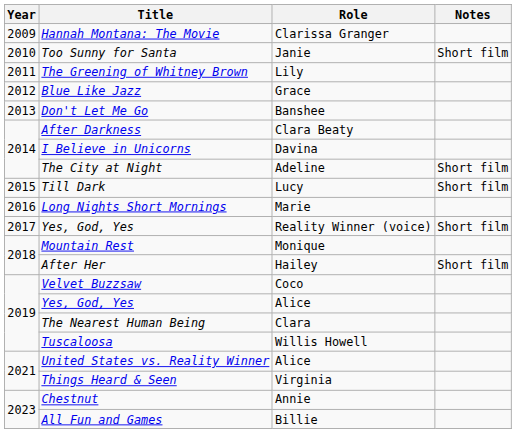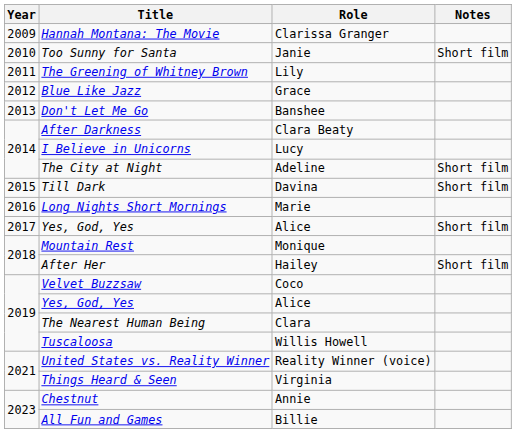 <table class="wikitable sortable">
 <tr>
 <th>Year</th>
 <th>Title</th>
 <th>Role</th>
 <th class="unsortable">Notes</th>
 </tr>
 <tr>
 <td>2009</td>
 <td><em><a href='#'>Hannah Montana: The Movie</a></em></td>
 <td>Clarissa Granger</td>
 <td></td>
 </tr>
 <tr>
 <td>2010</td>
 <td><em>Too Sunny for Santa</em></td>
 <td>Janie</td>
 <td>Short film</td>
 </tr>
 <tr>
 <td>2011</td>
 <td><em><a href='#'>The Greening of Whitney Brown</a></em></td>
 <td>Lily</td>
 <td></td>
 </tr>
 <tr>
 <td>2012</td>
 <td><em><a href='#'>Blue Like Jazz</a></em></td>
 <td>Grace</td>
 <td></td>
 </tr>
 <tr>
 <td>2013</td>
 <td><em><a href='#'>Don't Let Me Go</a></em></td>
 <td>Banshee</td>
 <td></td>
 </tr>
 <tr>
 <td rowspan="3">2014</td>
 <td><em><a href='#'>After Darkness</a></em></td>
 <td>Clara Beaty</td>
 <td></td>
 </tr>
 <tr>
 <td><em><a href='#'>I Believe in Unicorns</a></em></td>
-<td>Davina</td>
+<td>Lucy</td>
 <td></td>
 </tr>
 <tr>
 <td><em>The City at Night</em></td>
 <td>Adeline</td>
 <td>Short film</td>
 </tr>
 <tr>
 <td>2015</td>
 <td><em>Till Dark</em></td>
-<td>Lucy</td>
+<td>Davina</td>
 <td>Short film</td>
 </tr>
 <tr>
 <td>2016</td>
 <td><em><a href='#'>Long Nights Short Mornings</a></em></td>
 <td>Marie</td>
 <td></td>
 </tr>
 <tr>
 <td>2017</td>
 <td><em>Yes, God, Yes</em></td>
-<td>Reality Winner (voice)</td>
+<td>Alice</td>
 <td>Short film</td>
 </tr>
 <tr>
 <td rowspan=2>2018</td>
 <td><em><a href='#'>Mountain Rest</a></em></td>
 <td>Monique</td>
 <td></td>
 </tr>
 <tr>
 <td><em>After Her</em></td>
 <td>Hailey</td>
 <td>Short film</td>
 </tr>
 <tr>
 <td rowspan=4>2019</td>
 <td><em><a href='#'>Velvet Buzzsaw</a></em></td>
 <td>Coco</td>
 <td></td>
 </tr>
 <tr>
 <td><em><a href='#'>Yes, God, Yes</a></em></td>
 <td>Alice</td>
 <td></td>
 </tr>
 <tr>
 <td><em>The Nearest Human Being</em></td>
 <td>Clara</td>
 <td></td>
 </tr>
 <tr>
 <td><em><a href='#'>Tuscaloosa</a></em></td>
 <td>Willis Howell</td>
 <td></td>
 </tr>
 <tr>
 <td rowspan="2">2021</td>
 <td><em><a href='#'>United States vs. Reality Winner</a></em></td>
-<td>Alice</td>
+<td>Reality Winner (voice)</td>
 <td></td>
 </tr>
 <tr>
 <td><em><a href='#'>Things Heard & Seen</a></em></td>
 <td>Virginia</td>
 <td></td>
 </tr>
 <tr>
 <td rowspan="2">2023</td>
 <td><em><a href='#'>Chestnut</a></em></td>
 <td>Annie</td>
 <td></td>
 </tr>
 <tr>
 <td><em><a href='#'>All Fun and Games</a></em></td>
 <td>Billie</td>
 <td></td>
 </tr>
 </table>
